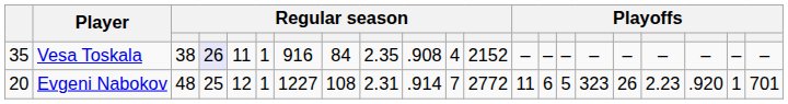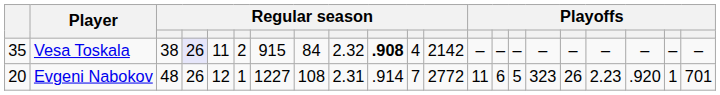 <table class="wikitable plainrowheaders" style="text-align:center;">
 <tr>
 <th scope="col" rowspan="2"></th>
 <th scope="col" rowspan="2">Player</th>
 <th scope=colgroup colspan=10>Regular season</th>
 <th scope=colgroup colspan=9>Playoffs</th>
 </tr>
 <tr>
 <th scope="col"></th>
 <th scope="col"></th>
 <th scope="col"></th>
 <th scope="col"></th>
 <th scope="col"></th>
 <th scope="col"></th>
 <th scope="col"></th>
 <th scope="col"></th>
 <th scope="col"></th>
 <th scope="col"></th>
 <th scope="col"></th>
 <th scope="col"></th>
 <th scope="col"></th>
 <th scope="col"></th>
 <th scope="col"></th>
 <th scope="col"></th>
 <th scope="col"></th>
 <th scope="col"></th>
 <th scope="col"></th>
 </tr>
 <tr>
 <td scope="row">35</td>
 <td align="left"><a href='#'>Vesa Toskala</a></td>
 <td>38</td>
 <td style="background: lavender;">26</td>
 <td>11</td>
-<td>1</td>
-<td>916</td>
+<td>2</td>
+<td>915</td>
 <td>84</td>
-<td>2.35</td>
-<td>.908</td>
+<td>2.32</td>
+<td><strong>.908</strong></td>
 <td>4</td>
-<td>2152</td>
+<td>2142</td>
 <td>–</td>
 <td>–</td>
 <td>–</td>
 <td>–</td>
 <td>–</td>
 <td>–</td>
 <td>–</td>
 <td>–</td>
 <td>–</td>
 </tr>
 <tr>
 <td scope="row">20</td>
 <td align="left"><a href='#'>Evgeni Nabokov</a></td>
 <td>48</td>
-<td>25</td>
+<td>26</td>
 <td>12</td>
 <td>1</td>
 <td>1227</td>
 <td>108</td>
 <td>2.31</td>
 <td>.914</td>
 <td>7</td>
 <td>2772</td>
 <td>11</td>
 <td>6</td>
 <td>5</td>
 <td>323</td>
 <td>26</td>
 <td>2.23</td>
 <td>.920</td>
 <td>1</td>
 <td>701</td>
 </tr>
 </table>
